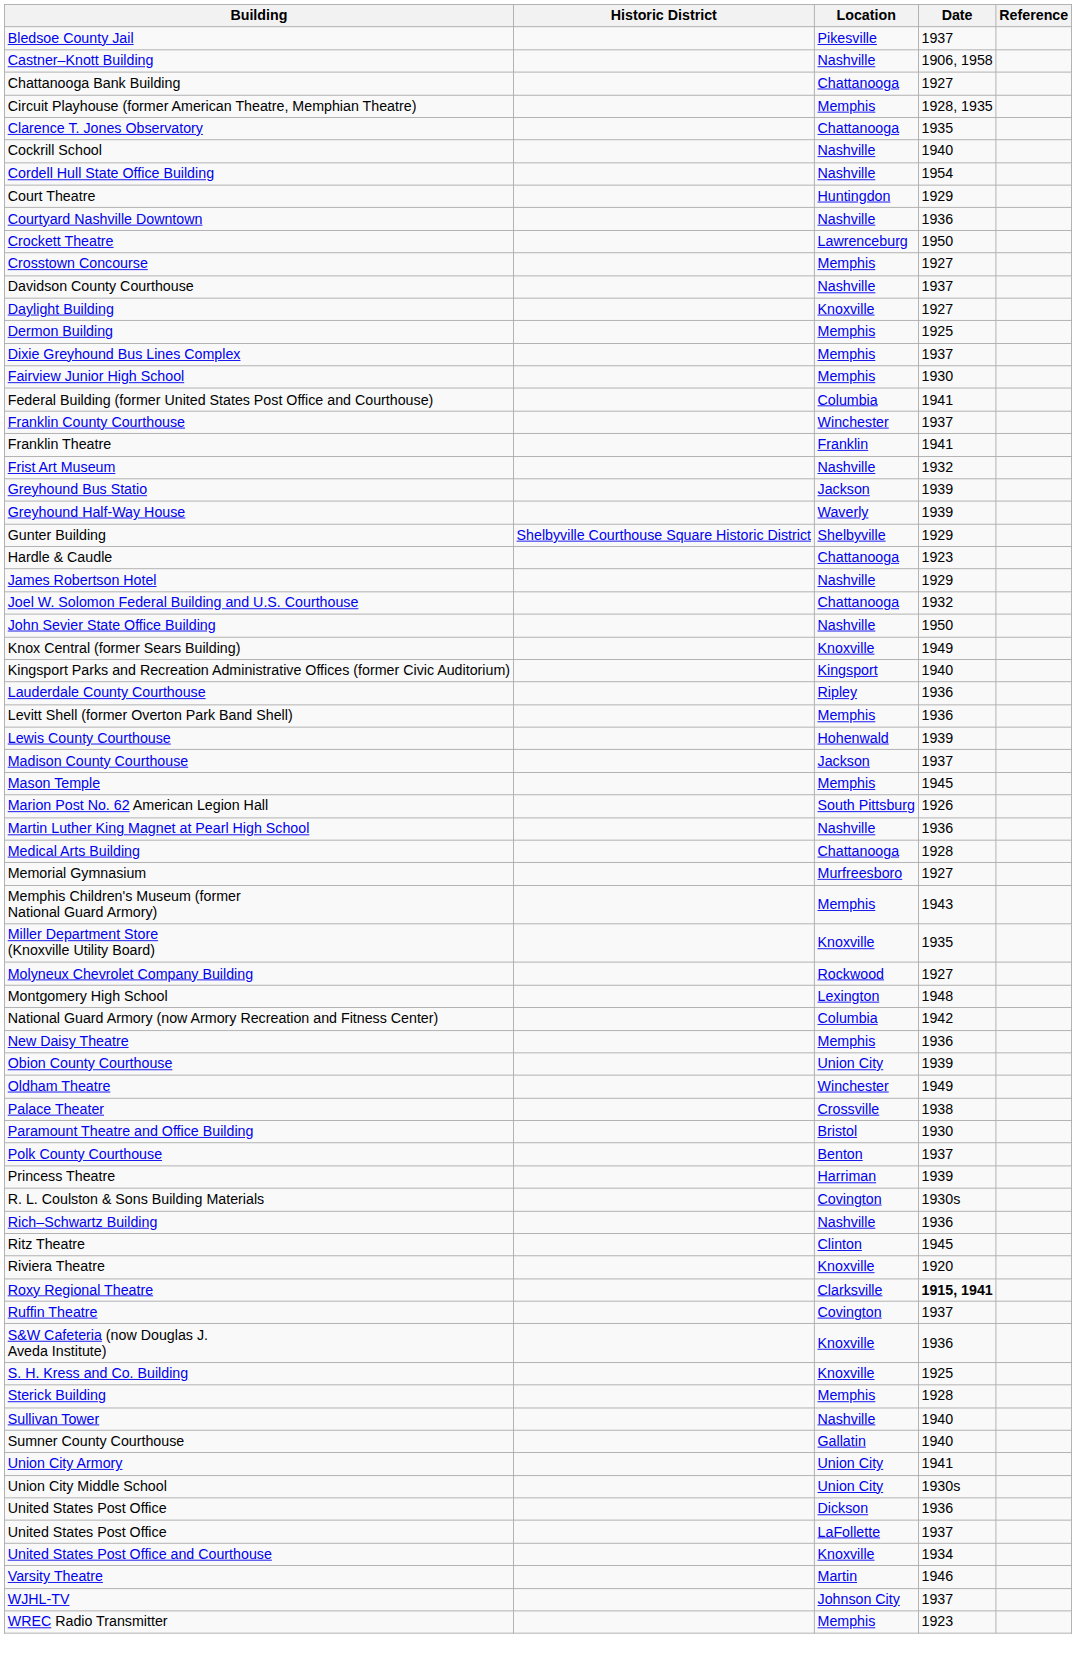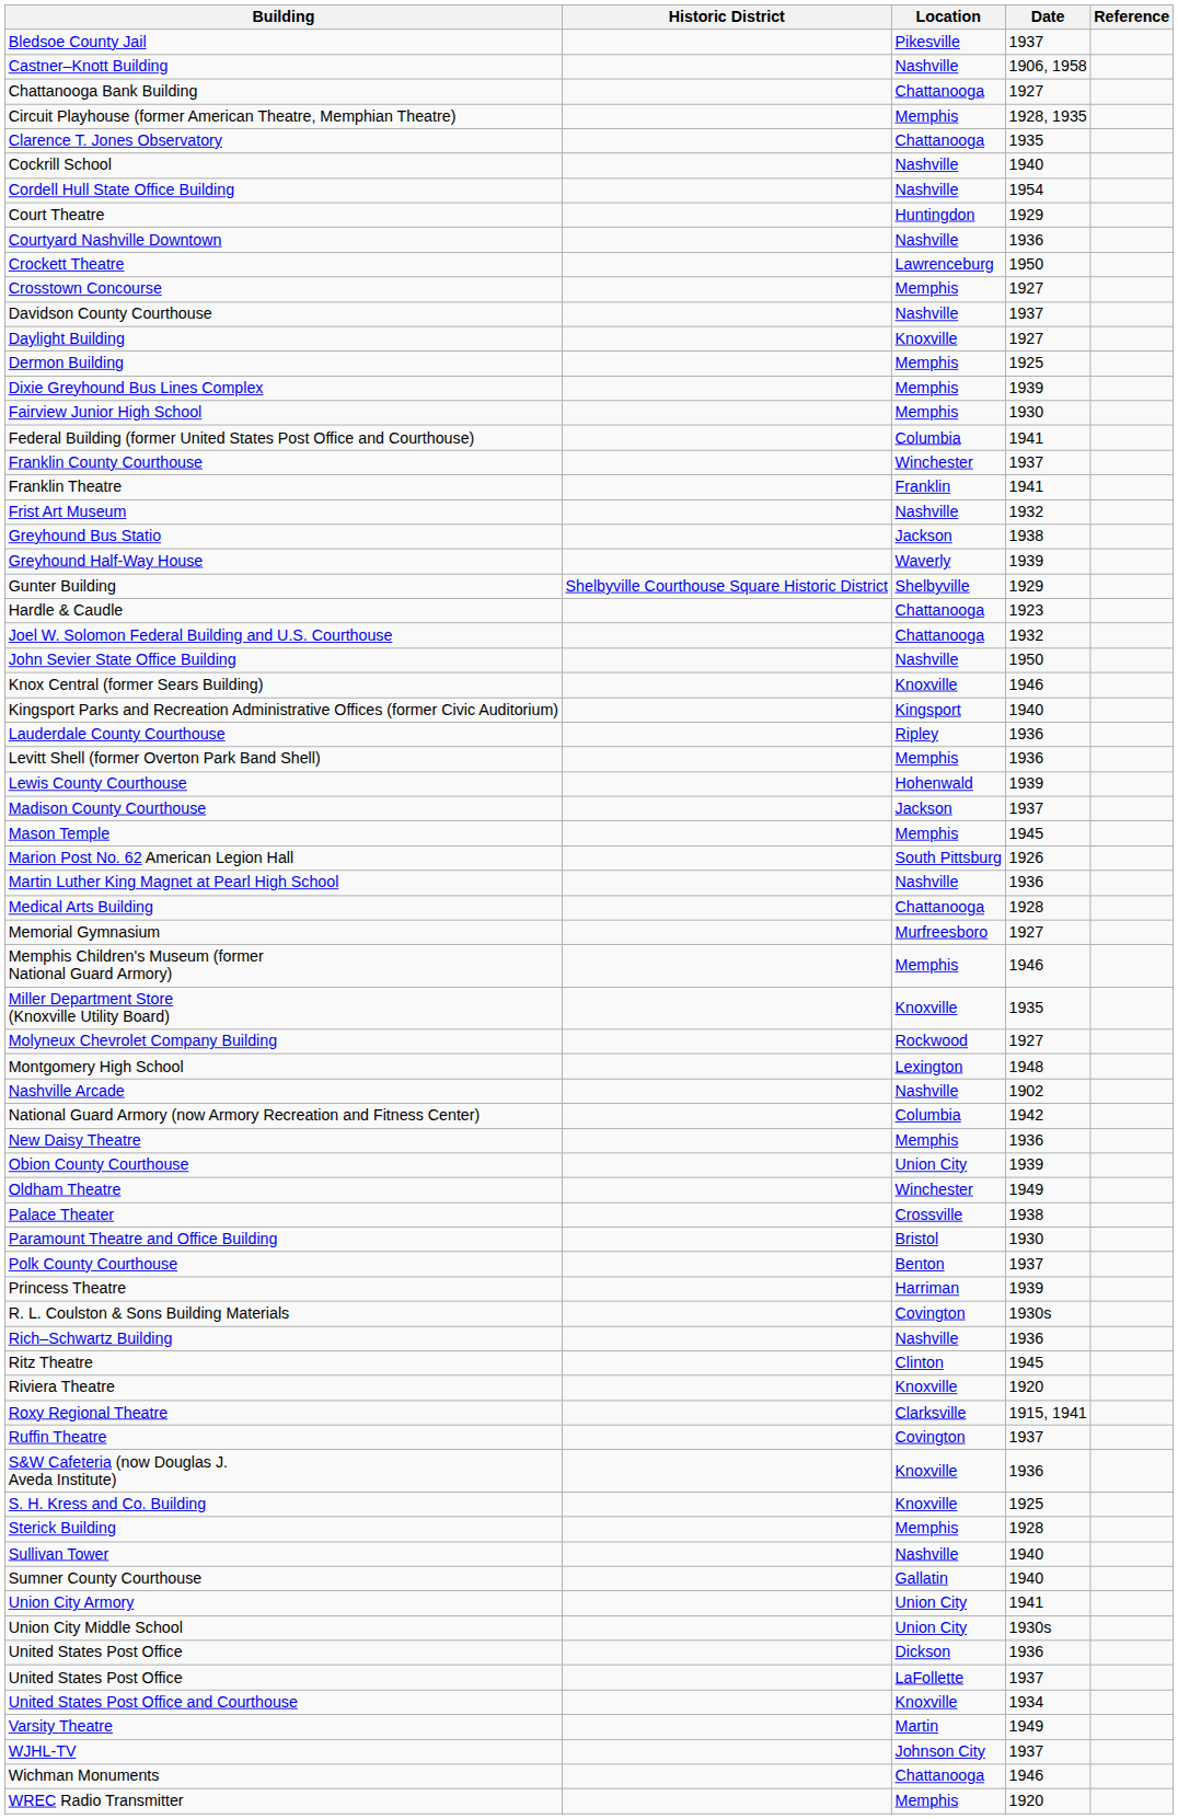 <table class="wikitable sortable">
 <tr>
 <th>Building</th>
 <th>Historic District</th>
 <th>Location</th>
 <th>Date</th>
 <th>Reference</th>
 </tr>
 <tr>
 <td><a href='#'>Bledsoe County Jail</a></td>
 <td></td>
 <td><a href='#'>Pikesville</a></td>
 <td>1937</td>
 <td></td>
 </tr>
 <tr>
 <td><a href='#'>Castner–Knott Building</a></td>
 <td></td>
 <td><a href='#'>Nashville</a></td>
 <td>1906, 1958</td>
 <td></td>
 </tr>
 <tr>
 <td>Chattanooga Bank Building</td>
 <td></td>
 <td><a href='#'>Chattanooga</a></td>
 <td>1927</td>
 <td></td>
 </tr>
 <tr>
 <td>Circuit Playhouse (former American Theatre, Memphian Theatre)</td>
 <td></td>
 <td><a href='#'>Memphis</a></td>
 <td>1928, 1935</td>
 <td></td>
 </tr>
 <tr>
 <td><a href='#'>Clarence T. Jones Observatory</a></td>
 <td></td>
 <td><a href='#'>Chattanooga</a></td>
 <td>1935</td>
 <td></td>
 </tr>
 <tr>
 <td>Cockrill School</td>
 <td></td>
 <td><a href='#'>Nashville</a></td>
 <td>1940</td>
 <td></td>
 </tr>
 <tr>
 <td><a href='#'>Cordell Hull State Office Building</a></td>
 <td></td>
 <td><a href='#'>Nashville</a></td>
 <td>1954</td>
 <td></td>
 </tr>
 <tr>
 <td>Court Theatre</td>
 <td></td>
 <td><a href='#'>Huntingdon</a></td>
 <td>1929</td>
 <td></td>
 </tr>
 <tr>
 <td><a href='#'>Courtyard Nashville Downtown</a></td>
 <td></td>
 <td><a href='#'>Nashville</a></td>
 <td>1936</td>
 <td></td>
 </tr>
 <tr>
 <td><a href='#'>Crockett Theatre</a></td>
 <td></td>
 <td><a href='#'>Lawrenceburg</a></td>
 <td>1950</td>
 <td></td>
 </tr>
 <tr>
 <td><a href='#'>Crosstown Concourse</a></td>
 <td></td>
 <td><a href='#'>Memphis</a></td>
 <td>1927</td>
 <td></td>
 </tr>
 <tr>
 <td>Davidson County Courthouse</td>
 <td></td>
 <td><a href='#'>Nashville</a></td>
 <td>1937</td>
 <td></td>
 </tr>
 <tr>
 <td><a href='#'>Daylight Building</a></td>
 <td></td>
 <td><a href='#'>Knoxville</a></td>
 <td>1927</td>
 <td></td>
 </tr>
 <tr>
 <td><a href='#'>Dermon Building</a></td>
 <td></td>
 <td><a href='#'>Memphis</a></td>
 <td>1925</td>
 <td></td>
 </tr>
 <tr>
 <td><a href='#'>Dixie Greyhound Bus Lines Complex</a></td>
 <td></td>
 <td><a href='#'>Memphis</a></td>
-<td>1937</td>
+<td>1939</td>
 <td></td>
 </tr>
 <tr>
 <td><a href='#'>Fairview Junior High School</a></td>
 <td></td>
 <td><a href='#'>Memphis</a></td>
 <td>1930</td>
 <td></td>
 </tr>
 <tr>
 <td>Federal Building (former United States Post Office and Courthouse)</td>
 <td></td>
 <td><a href='#'>Columbia</a></td>
 <td>1941</td>
 <td></td>
 </tr>
 <tr>
 <td><a href='#'>Franklin County Courthouse</a></td>
 <td></td>
 <td><a href='#'>Winchester</a></td>
 <td>1937</td>
 <td></td>
 </tr>
 <tr>
 <td>Franklin Theatre</td>
 <td></td>
 <td><a href='#'>Franklin</a></td>
 <td>1941</td>
 <td></td>
 </tr>
 <tr>
 <td><a href='#'>Frist Art Museum</a></td>
 <td></td>
 <td><a href='#'>Nashville</a></td>
 <td>1932</td>
 <td></td>
 </tr>
 <tr>
 <td><a href='#'>Greyhound Bus Statio</a></td>
 <td></td>
 <td><a href='#'>Jackson</a></td>
-<td>1939</td>
+<td>1938</td>
 <td></td>
 </tr>
 <tr>
 <td><a href='#'>Greyhound Half-Way House</a></td>
 <td></td>
 <td><a href='#'>Waverly</a></td>
 <td>1939</td>
 <td></td>
 </tr>
 <tr>
 <td>Gunter Building</td>
 <td><a href='#'>Shelbyville Courthouse Square Historic District</a></td>
 <td><a href='#'>Shelbyville</a></td>
 <td>1929</td>
 <td></td>
 </tr>
 <tr>
 <td>Hardle & Caudle</td>
 <td></td>
 <td><a href='#'>Chattanooga</a></td>
 <td>1923</td>
 <td></td>
 </tr>
 <tr>
-<td><a href='#'>James Robertson Hotel</a></td>
-<td></td>
-<td><a href='#'>Nashville</a></td>
-<td>1929</td>
-<td></td>
-</tr>
-<tr>
 <td><a href='#'>Joel W. Solomon Federal Building and U.S. Courthouse</a></td>
 <td></td>
 <td><a href='#'>Chattanooga</a></td>
 <td>1932</td>
 <td></td>
 </tr>
 <tr>
 <td><a href='#'>John Sevier State Office Building</a></td>
 <td></td>
 <td><a href='#'>Nashville</a></td>
 <td>1950</td>
 <td></td>
 </tr>
 <tr>
 <td>Knox Central (former Sears Building)</td>
 <td></td>
 <td><a href='#'>Knoxville</a></td>
-<td>1949</td>
+<td>1946</td>
 <td></td>
 </tr>
 <tr>
 <td>Kingsport Parks and Recreation Administrative Offices (former Civic Auditorium)</td>
 <td></td>
 <td><a href='#'>Kingsport</a></td>
 <td>1940</td>
 <td></td>
 </tr>
 <tr>
 <td><a href='#'>Lauderdale County Courthouse</a></td>
 <td></td>
 <td><a href='#'>Ripley</a></td>
 <td>1936</td>
 <td></td>
 </tr>
 <tr>
 <td>Levitt Shell (former Overton Park Band Shell)</td>
 <td></td>
 <td><a href='#'>Memphis</a></td>
 <td>1936</td>
 <td></td>
 </tr>
 <tr>
 <td><a href='#'>Lewis County Courthouse</a></td>
 <td></td>
 <td><a href='#'>Hohenwald</a></td>
 <td>1939</td>
 <td></td>
 </tr>
 <tr>
 <td><a href='#'>Madison County Courthouse</a></td>
 <td></td>
 <td><a href='#'>Jackson</a></td>
 <td>1937</td>
 <td></td>
 </tr>
 <tr>
 <td><a href='#'>Mason Temple</a></td>
 <td></td>
 <td><a href='#'>Memphis</a></td>
 <td>1945</td>
 <td></td>
 </tr>
 <tr>
 <td><a href='#'>Marion Post No. 62</a> American Legion Hall</td>
 <td></td>
 <td><a href='#'>South Pittsburg</a></td>
 <td>1926</td>
 <td></td>
 </tr>
 <tr>
 <td><a href='#'>Martin Luther King Magnet at Pearl High School</a></td>
 <td></td>
 <td><a href='#'>Nashville</a></td>
 <td>1936</td>
 <td></td>
 </tr>
 <tr>
 <td><a href='#'>Medical Arts Building</a></td>
 <td></td>
 <td><a href='#'>Chattanooga</a></td>
 <td>1928</td>
 <td></td>
 </tr>
 <tr>
 <td>Memorial Gymnasium</td>
 <td></td>
 <td><a href='#'>Murfreesboro</a></td>
 <td>1927</td>
 <td></td>
 </tr>
 <tr>
 <td>Memphis Children's Museum (former<br>National Guard Armory)</td>
 <td></td>
 <td><a href='#'>Memphis</a></td>
-<td>1943</td>
+<td>1946</td>
 <td></td>
 </tr>
 <tr>
 <td><a href='#'>Miller Department Store</a><br>(Knoxville Utility Board)</td>
 <td></td>
 <td><a href='#'>Knoxville</a></td>
 <td>1935</td>
 <td></td>
 </tr>
 <tr>
 <td><a href='#'>Molyneux Chevrolet Company Building</a></td>
 <td></td>
 <td><a href='#'>Rockwood</a></td>
 <td>1927</td>
 <td></td>
 </tr>
 <tr>
 <td>Montgomery High School</td>
 <td></td>
 <td><a href='#'>Lexington</a></td>
 <td>1948</td>
+<td></td>
+</tr>
+<tr>
+<td><a href='#'>Nashville Arcade</a></td>
+<td></td>
+<td><a href='#'>Nashville</a></td>
+<td>1902</td>
 <td></td>
 </tr>
 <tr>
 <td>National Guard Armory (now Armory Recreation and Fitness Center)</td>
 <td></td>
 <td><a href='#'>Columbia</a></td>
 <td>1942</td>
 <td></td>
 </tr>
 <tr>
 <td><a href='#'>New Daisy Theatre</a></td>
 <td></td>
 <td><a href='#'>Memphis</a></td>
 <td>1936</td>
 <td></td>
 </tr>
 <tr>
 <td><a href='#'>Obion County Courthouse</a></td>
 <td></td>
 <td><a href='#'>Union City</a></td>
 <td>1939</td>
 <td></td>
 </tr>
 <tr>
 <td><a href='#'>Oldham Theatre</a></td>
 <td></td>
 <td><a href='#'>Winchester</a></td>
 <td>1949</td>
 <td></td>
 </tr>
 <tr>
 <td><a href='#'>Palace Theater</a></td>
 <td></td>
 <td><a href='#'>Crossville</a></td>
 <td>1938</td>
 <td></td>
 </tr>
 <tr>
 <td><a href='#'>Paramount Theatre and Office Building</a></td>
 <td></td>
 <td><a href='#'>Bristol</a></td>
 <td>1930</td>
 <td></td>
 </tr>
 <tr>
 <td><a href='#'>Polk County Courthouse</a></td>
 <td></td>
 <td><a href='#'>Benton</a></td>
 <td>1937</td>
 <td></td>
 </tr>
 <tr>
 <td>Princess Theatre</td>
 <td></td>
 <td><a href='#'>Harriman</a></td>
 <td>1939</td>
 <td></td>
 </tr>
 <tr>
 <td>R. L. Coulston & Sons Building Materials</td>
 <td></td>
 <td><a href='#'>Covington</a></td>
 <td>1930s</td>
 <td></td>
 </tr>
 <tr>
 <td><a href='#'>Rich–Schwartz Building</a></td>
 <td></td>
 <td><a href='#'>Nashville</a></td>
 <td>1936</td>
 <td></td>
 </tr>
 <tr>
 <td>Ritz Theatre</td>
 <td></td>
 <td><a href='#'>Clinton</a></td>
 <td>1945</td>
 <td></td>
 </tr>
 <tr>
 <td>Riviera Theatre</td>
 <td></td>
 <td><a href='#'>Knoxville</a></td>
 <td>1920</td>
 <td></td>
 </tr>
 <tr>
 <td><a href='#'>Roxy Regional Theatre</a></td>
 <td></td>
 <td><a href='#'>Clarksville</a></td>
-<td><strong>1915, 1941</strong></td>
+<td>1915, 1941</td>
 <td></td>
 </tr>
 <tr>
 <td><a href='#'>Ruffin Theatre</a></td>
 <td></td>
 <td><a href='#'>Covington</a></td>
 <td>1937</td>
 <td></td>
 </tr>
 <tr>
 <td><a href='#'>S&W Cafeteria</a> (now Douglas J.<br>Aveda Institute)</td>
 <td></td>
 <td><a href='#'>Knoxville</a></td>
 <td>1936</td>
 <td></td>
 </tr>
 <tr>
 <td><a href='#'>S. H. Kress and Co. Building</a></td>
 <td></td>
 <td><a href='#'>Knoxville</a></td>
 <td>1925</td>
 <td></td>
 </tr>
 <tr>
 <td><a href='#'>Sterick Building</a></td>
 <td></td>
 <td><a href='#'>Memphis</a></td>
 <td>1928</td>
 <td></td>
 </tr>
 <tr>
 <td><a href='#'>Sullivan Tower</a></td>
 <td></td>
 <td><a href='#'>Nashville</a></td>
 <td>1940</td>
 <td></td>
 </tr>
 <tr>
 <td>Sumner County Courthouse</td>
 <td></td>
 <td><a href='#'>Gallatin</a></td>
 <td>1940</td>
 <td></td>
 </tr>
 <tr>
 <td><a href='#'>Union City Armory</a></td>
 <td></td>
 <td><a href='#'>Union City</a></td>
 <td>1941</td>
 <td></td>
 </tr>
 <tr>
 <td>Union City Middle School</td>
 <td></td>
 <td><a href='#'>Union City</a></td>
 <td>1930s</td>
 <td></td>
 </tr>
 <tr>
 <td>United States Post Office</td>
 <td></td>
 <td><a href='#'>Dickson</a></td>
 <td>1936</td>
 <td></td>
 </tr>
 <tr>
 <td>United States Post Office</td>
 <td></td>
 <td><a href='#'>LaFollette</a></td>
 <td>1937</td>
 <td></td>
 </tr>
 <tr>
 <td><a href='#'>United States Post Office and Courthouse</a></td>
 <td></td>
 <td><a href='#'>Knoxville</a></td>
 <td>1934</td>
 <td></td>
 </tr>
 <tr>
 <td><a href='#'>Varsity Theatre</a></td>
 <td></td>
 <td><a href='#'>Martin</a></td>
-<td>1946</td>
+<td>1949</td>
 <td></td>
 </tr>
 <tr>
 <td><a href='#'>WJHL-TV</a></td>
 <td></td>
 <td><a href='#'>Johnson City</a></td>
 <td>1937</td>
 <td></td>
 </tr>
 <tr>
+<td>Wichman Monuments</td>
+<td></td>
+<td><a href='#'>Chattanooga</a></td>
+<td>1946</td>
+<td></td>
+</tr>
+<tr>
 <td><a href='#'>WREC</a> Radio Transmitter</td>
 <td></td>
 <td><a href='#'>Memphis</a></td>
-<td>1923</td>
+<td>1920</td>
 <td></td>
 </tr>
 </table>
